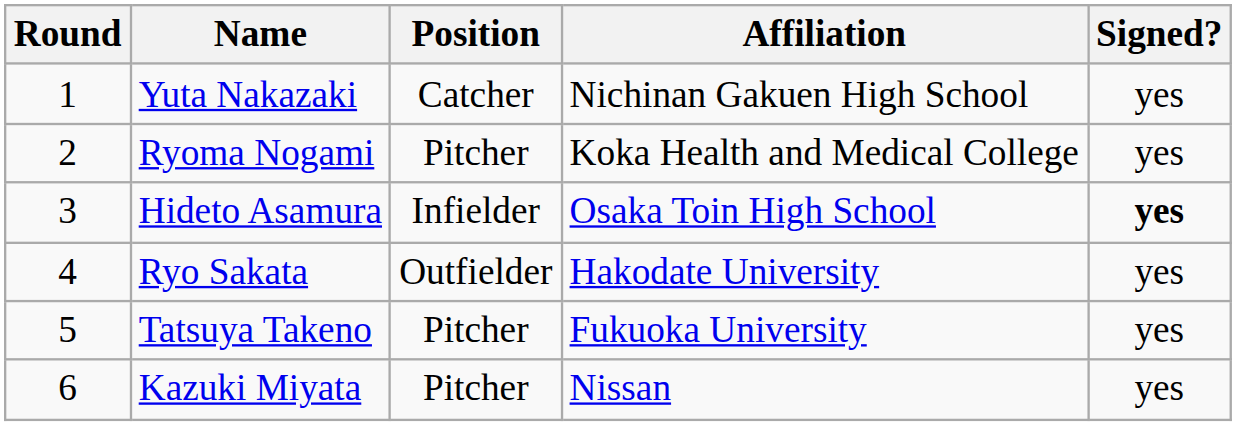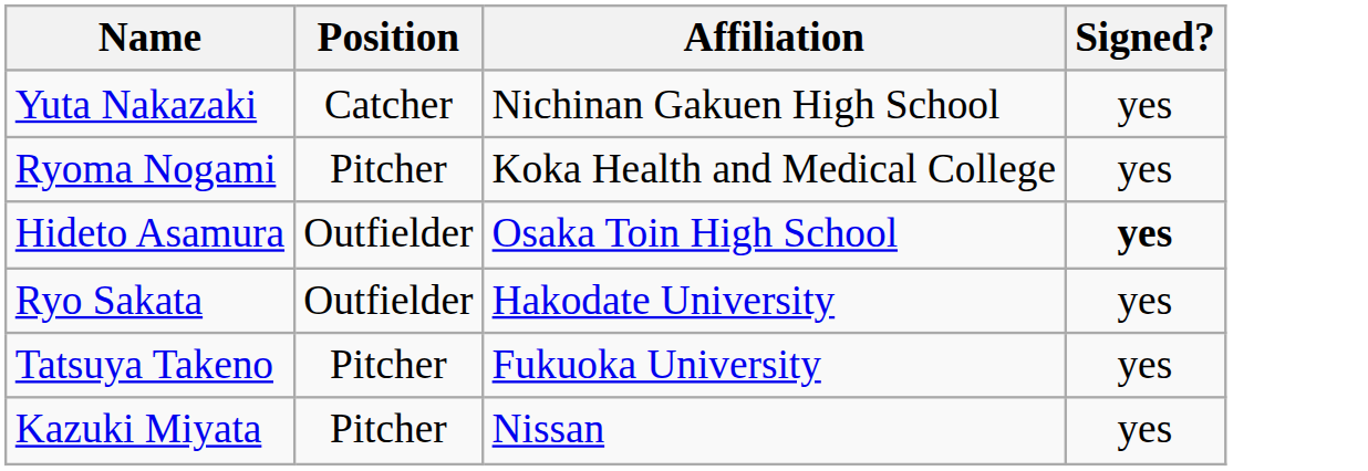 <table class="wikitable" style="text-align:center;">
 <tr>
-<th>Round</th>
 <th>Name</th>
 <th>Position</th>
 <th>Affiliation</th>
 <th>Signed?</th>
 </tr>
 <tr>
-<td>1</td>
 <td style="text-align:left;"><a href='#'>Yuta Nakazaki</a></td>
 <td>Catcher</td>
 <td style="text-align:left;">Nichinan Gakuen High School</td>
 <td>yes</td>
 </tr>
 <tr>
-<td>2</td>
 <td style="text-align:left;"><a href='#'>Ryoma Nogami</a></td>
 <td>Pitcher</td>
 <td style="text-align:left;">Koka Health and Medical College</td>
 <td>yes</td>
 </tr>
 <tr>
-<td>3</td>
 <td style="text-align:left;"><a href='#'>Hideto Asamura</a></td>
-<td>Infielder</td>
+<td>Outfielder</td>
 <td style="text-align:left;"><a href='#'>Osaka Toin High School</a></td>
 <td><strong>yes</strong></td>
 </tr>
 <tr>
-<td>4</td>
 <td style="text-align:left;"><a href='#'>Ryo Sakata</a></td>
 <td>Outfielder</td>
 <td style="text-align:left;"><a href='#'>Hakodate University</a></td>
 <td>yes</td>
 </tr>
 <tr>
-<td>5</td>
 <td style="text-align:left;"><a href='#'>Tatsuya Takeno</a></td>
 <td>Pitcher</td>
 <td style="text-align:left;"><a href='#'>Fukuoka University</a></td>
 <td>yes</td>
 </tr>
 <tr>
-<td>6</td>
 <td style="text-align:left;"><a href='#'>Kazuki Miyata</a></td>
 <td>Pitcher</td>
 <td style="text-align:left;"><a href='#'>Nissan</a></td>
 <td>yes</td>
 </tr>
 </table>
